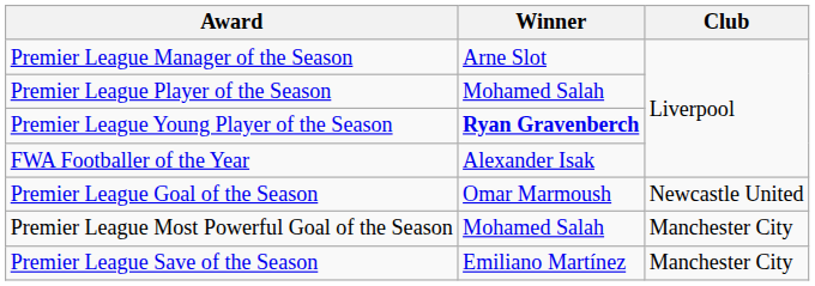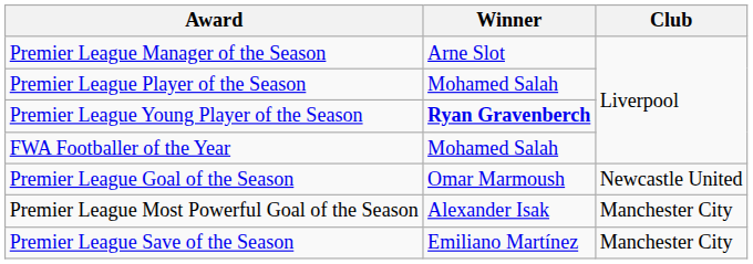 <table class="wikitable">
 <tr>
 <th>Award</th>
 <th>Winner</th>
 <th>Club</th>
 </tr>
 <tr>
 <td><a href='#'>Premier League Manager of the Season</a></td>
 <td> <a href='#'>Arne Slot</a></td>
 <td rowspan="4">Liverpool</td>
 </tr>
 <tr>
 <td><a href='#'>Premier League Player of the Season</a></td>
 <td> <a href='#'>Mohamed Salah</a></td>
 </tr>
 <tr>
 <td><a href='#'>Premier League Young Player of the Season</a></td>
 <td><strong> <a href='#'>Ryan Gravenberch</a></strong></td>
 </tr>
 <tr>
 <td><a href='#'>FWA Footballer of the Year</a></td>
-<td> <a href='#'>Alexander Isak</a></td>
+<td> <a href='#'>Mohamed Salah</a></td>
 </tr>
 <tr>
 <td><a href='#'>Premier League Goal of the Season</a></td>
 <td> <a href='#'>Omar Marmoush</a></td>
 <td>Newcastle United</td>
 </tr>
 <tr>
 <td>Premier League Most Powerful Goal of the Season</td>
-<td> <a href='#'>Mohamed Salah</a></td>
+<td> <a href='#'>Alexander Isak</a></td>
 <td>Manchester City</td>
 </tr>
 <tr>
 <td><a href='#'>Premier League Save of the Season</a></td>
 <td> <a href='#'>Emiliano Martínez</a></td>
 <td>Manchester City</td>
 </tr>
 </table>
